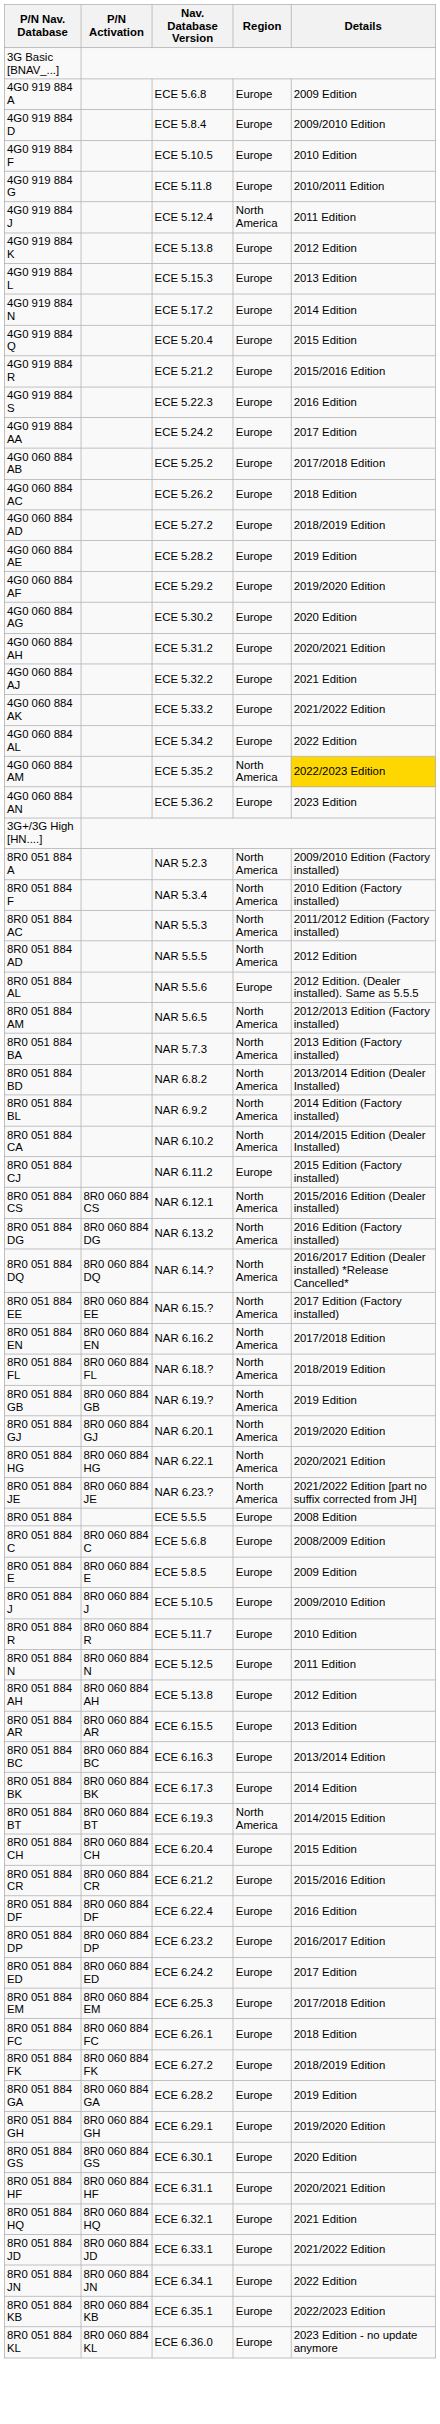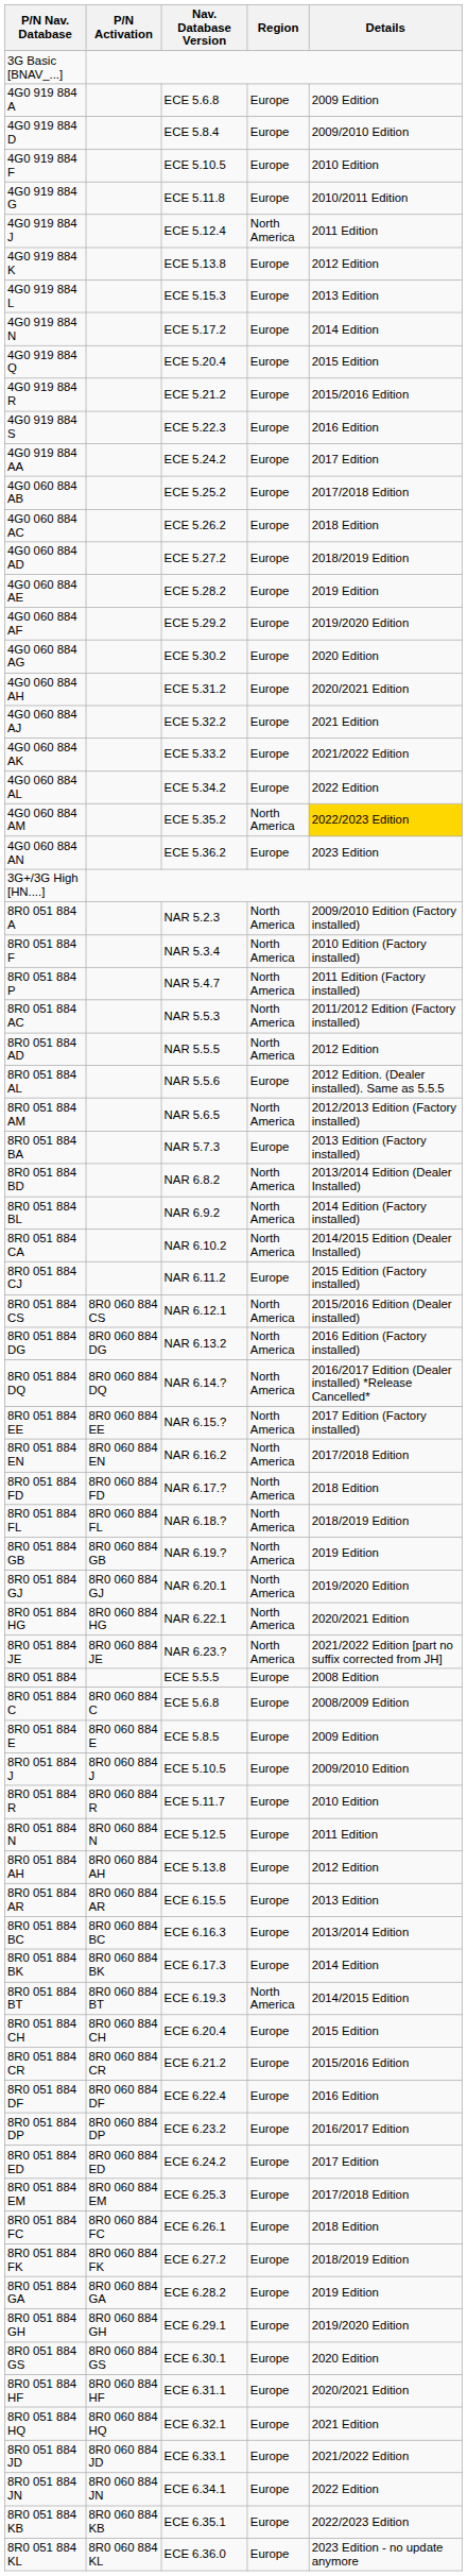 <table class="wikitable sortable sticky-header">
 <tr>
 <th>P/N Nav. Database</th>
 <th>P/N Activation</th>
 <th>Nav. Database Version</th>
 <th>Region</th>
 <th>Details</th>
 </tr>
 <tr>
 <td>3G Basic [BNAV_...]</td>
 </tr>
 <tr>
 <td>4G0 919 884 A</td>
 <td></td>
 <td>ECE 5.6.8</td>
 <td>Europe</td>
 <td>2009 Edition</td>
 </tr>
 <tr>
 <td>4G0 919 884 D</td>
 <td></td>
 <td>ECE 5.8.4</td>
 <td>Europe</td>
 <td>2009/2010 Edition</td>
 </tr>
 <tr>
 <td>4G0 919 884 F</td>
 <td></td>
 <td>ECE 5.10.5</td>
 <td>Europe</td>
 <td>2010 Edition</td>
 </tr>
 <tr>
 <td>4G0 919 884 G</td>
 <td></td>
 <td>ECE 5.11.8</td>
 <td>Europe</td>
 <td>2010/2011 Edition</td>
 </tr>
 <tr>
 <td>4G0 919 884 J</td>
 <td></td>
 <td>ECE 5.12.4</td>
 <td>North America</td>
 <td>2011 Edition</td>
 </tr>
 <tr>
 <td>4G0 919 884 K</td>
 <td></td>
 <td>ECE 5.13.8</td>
 <td>Europe</td>
 <td>2012 Edition</td>
 </tr>
 <tr>
 <td>4G0 919 884 L</td>
 <td></td>
 <td>ECE 5.15.3</td>
 <td>Europe</td>
 <td>2013 Edition</td>
 </tr>
 <tr>
 <td>4G0 919 884 N</td>
 <td></td>
 <td>ECE 5.17.2</td>
 <td>Europe</td>
 <td>2014 Edition</td>
 </tr>
 <tr>
 <td>4G0 919 884 Q</td>
 <td></td>
 <td>ECE 5.20.4</td>
 <td>Europe</td>
 <td>2015 Edition</td>
 </tr>
 <tr>
 <td>4G0 919 884 R</td>
 <td></td>
 <td>ECE 5.21.2</td>
 <td>Europe</td>
 <td>2015/2016 Edition</td>
 </tr>
 <tr>
 <td>4G0 919 884 S</td>
 <td></td>
 <td>ECE 5.22.3</td>
 <td>Europe</td>
 <td>2016 Edition</td>
 </tr>
 <tr>
 <td>4G0 919 884 AA</td>
 <td></td>
 <td>ECE 5.24.2</td>
 <td>Europe</td>
 <td>2017 Edition</td>
 </tr>
 <tr>
 <td>4G0 060 884 AB</td>
 <td></td>
 <td>ECE 5.25.2</td>
 <td>Europe</td>
 <td>2017/2018 Edition</td>
 </tr>
 <tr>
 <td>4G0 060 884 AC</td>
 <td></td>
 <td>ECE 5.26.2</td>
 <td>Europe</td>
 <td>2018 Edition</td>
 </tr>
 <tr>
 <td>4G0 060 884 AD</td>
 <td></td>
 <td>ECE 5.27.2</td>
 <td>Europe</td>
 <td>2018/2019 Edition</td>
 </tr>
 <tr>
 <td>4G0 060 884 AE</td>
 <td></td>
 <td>ECE 5.28.2</td>
 <td>Europe</td>
 <td>2019 Edition</td>
 </tr>
 <tr>
 <td>4G0 060 884 AF</td>
 <td></td>
 <td>ECE 5.29.2</td>
 <td>Europe</td>
 <td>2019/2020 Edition</td>
 </tr>
 <tr>
 <td>4G0 060 884 AG</td>
 <td></td>
 <td>ECE 5.30.2</td>
 <td>Europe</td>
 <td>2020 Edition</td>
 </tr>
 <tr>
 <td>4G0 060 884 AH</td>
 <td></td>
 <td>ECE 5.31.2</td>
 <td>Europe</td>
 <td>2020/2021 Edition</td>
 </tr>
 <tr>
 <td>4G0 060 884 AJ</td>
 <td></td>
 <td>ECE 5.32.2</td>
 <td>Europe</td>
 <td>2021 Edition</td>
 </tr>
 <tr>
 <td>4G0 060 884 AK</td>
 <td></td>
 <td>ECE 5.33.2</td>
 <td>Europe</td>
 <td>2021/2022 Edition</td>
 </tr>
 <tr>
 <td>4G0 060 884 AL</td>
 <td></td>
 <td>ECE 5.34.2</td>
 <td>Europe</td>
 <td>2022 Edition</td>
 </tr>
 <tr>
 <td>4G0 060 884 AM</td>
 <td></td>
 <td>ECE 5.35.2</td>
 <td>North America</td>
 <td style="background: gold;">2022/2023 Edition</td>
 </tr>
 <tr>
 <td>4G0 060 884 AN</td>
 <td></td>
 <td>ECE 5.36.2</td>
 <td>Europe</td>
 <td>2023 Edition</td>
 </tr>
 <tr>
 <td>3G+/3G High [HN....]</td>
 </tr>
 <tr>
 <td>8R0 051 884 A</td>
 <td></td>
 <td>NAR 5.2.3</td>
 <td>North America</td>
 <td>2009/2010 Edition (Factory installed)</td>
 </tr>
 <tr>
 <td>8R0 051 884 F</td>
 <td></td>
 <td>NAR 5.3.4</td>
 <td>North America</td>
 <td>2010 Edition (Factory installed)</td>
 </tr>
 <tr>
+<td>8R0 051 884 P</td>
+<td></td>
+<td>NAR 5.4.7</td>
+<td>North America</td>
+<td>2011 Edition (Factory installed)</td>
+</tr>
+<tr>
 <td>8R0 051 884 AC</td>
 <td></td>
 <td>NAR 5.5.3</td>
 <td>North America</td>
 <td>2011/2012 Edition (Factory installed)</td>
 </tr>
 <tr>
 <td>8R0 051 884 AD</td>
 <td></td>
 <td>NAR 5.5.5</td>
 <td>North America</td>
 <td>2012 Edition</td>
 </tr>
 <tr>
 <td>8R0 051 884 AL</td>
 <td></td>
 <td>NAR 5.5.6</td>
 <td>Europe</td>
 <td>2012 Edition. (Dealer installed). Same as 5.5.5</td>
 </tr>
 <tr>
 <td>8R0 051 884 AM</td>
 <td></td>
 <td>NAR 5.6.5</td>
 <td>North America</td>
 <td>2012/2013 Edition (Factory installed)</td>
 </tr>
 <tr>
 <td>8R0 051 884 BA</td>
 <td></td>
 <td>NAR 5.7.3</td>
-<td>North America</td>
+<td>Europe</td>
 <td>2013 Edition (Factory installed)</td>
 </tr>
 <tr>
 <td>8R0 051 884 BD</td>
 <td></td>
 <td>NAR 6.8.2</td>
 <td>North America</td>
 <td>2013/2014 Edition (Dealer Installed)</td>
 </tr>
 <tr>
 <td>8R0 051 884 BL</td>
 <td></td>
 <td>NAR 6.9.2</td>
 <td>North America</td>
 <td>2014 Edition (Factory installed)</td>
 </tr>
 <tr>
 <td>8R0 051 884 CA</td>
 <td></td>
 <td>NAR 6.10.2</td>
 <td>North America</td>
 <td>2014/2015 Edition (Dealer Installed)</td>
 </tr>
 <tr>
 <td>8R0 051 884 CJ</td>
 <td></td>
 <td>NAR 6.11.2</td>
 <td>Europe</td>
 <td>2015 Edition (Factory installed)</td>
 </tr>
 <tr>
 <td>8R0 051 884 CS</td>
 <td>8R0 060 884 CS</td>
 <td>NAR 6.12.1</td>
 <td>North America</td>
 <td>2015/2016 Edition (Dealer installed)</td>
 </tr>
 <tr>
 <td>8R0 051 884 DG</td>
 <td>8R0 060 884 DG</td>
 <td>NAR 6.13.2</td>
 <td>North America</td>
 <td>2016 Edition (Factory installed)</td>
 </tr>
 <tr>
 <td>8R0 051 884 DQ</td>
 <td>8R0 060 884 DQ</td>
 <td>NAR 6.14.?</td>
 <td>North America</td>
 <td>2016/2017 Edition (Dealer installed) *Release Cancelled*</td>
 </tr>
 <tr>
 <td>8R0 051 884 EE</td>
 <td>8R0 060 884 EE</td>
 <td>NAR 6.15.?</td>
 <td>North America</td>
 <td>2017 Edition (Factory installed)</td>
 </tr>
 <tr>
 <td>8R0 051 884 EN</td>
 <td>8R0 060 884 EN</td>
 <td>NAR 6.16.2</td>
 <td>North America</td>
 <td>2017/2018 Edition</td>
+</tr>
+<tr>
+<td>8R0 051 884 FD</td>
+<td>8R0 060 884 FD</td>
+<td>NAR 6.17.?</td>
+<td>North America</td>
+<td>2018 Edition</td>
 </tr>
 <tr>
 <td>8R0 051 884 FL</td>
 <td>8R0 060 884 FL</td>
 <td>NAR 6.18.?</td>
 <td>North America</td>
 <td>2018/2019 Edition</td>
 </tr>
 <tr>
 <td>8R0 051 884 GB</td>
 <td>8R0 060 884 GB</td>
 <td>NAR 6.19.?</td>
 <td>North America</td>
 <td>2019 Edition</td>
 </tr>
 <tr>
 <td>8R0 051 884 GJ</td>
 <td>8R0 060 884 GJ</td>
 <td>NAR 6.20.1</td>
 <td>North America</td>
 <td>2019/2020 Edition</td>
 </tr>
 <tr>
 <td>8R0 051 884 HG</td>
 <td>8R0 060 884 HG</td>
 <td>NAR 6.22.1</td>
 <td>North America</td>
 <td>2020/2021 Edition</td>
 </tr>
 <tr>
 <td>8R0 051 884 JE</td>
 <td>8R0 060 884 JE</td>
 <td>NAR 6.23.?</td>
 <td>North America</td>
 <td>2021/2022 Edition  [part no suffix corrected from JH]</td>
 </tr>
 <tr>
 <td>8R0 051 884</td>
 <td></td>
 <td>ECE 5.5.5</td>
 <td>Europe</td>
 <td>2008 Edition</td>
 </tr>
 <tr>
 <td>8R0 051 884 C</td>
 <td>8R0 060 884 C</td>
 <td>ECE 5.6.8</td>
 <td>Europe</td>
 <td>2008/2009 Edition</td>
 </tr>
 <tr>
 <td>8R0 051 884 E</td>
 <td>8R0 060 884 E</td>
 <td>ECE 5.8.5</td>
 <td>Europe</td>
 <td>2009 Edition</td>
 </tr>
 <tr>
 <td>8R0 051 884 J</td>
 <td>8R0 060 884 J</td>
 <td>ECE 5.10.5</td>
 <td>Europe</td>
 <td>2009/2010 Edition</td>
 </tr>
 <tr>
 <td>8R0 051 884 R</td>
 <td>8R0 060 884 R</td>
 <td>ECE 5.11.7</td>
 <td>Europe</td>
 <td>2010 Edition</td>
 </tr>
 <tr>
 <td>8R0 051 884 N</td>
 <td>8R0 060 884 N</td>
 <td>ECE 5.12.5</td>
 <td>Europe</td>
 <td>2011 Edition</td>
 </tr>
 <tr>
 <td>8R0 051 884 AH</td>
 <td>8R0 060 884 AH</td>
 <td>ECE 5.13.8</td>
 <td>Europe</td>
 <td>2012 Edition</td>
 </tr>
 <tr>
 <td>8R0 051 884 AR</td>
 <td>8R0 060 884 AR</td>
 <td>ECE 6.15.5</td>
 <td>Europe</td>
 <td>2013 Edition</td>
 </tr>
 <tr>
 <td>8R0 051 884 BC</td>
 <td>8R0 060 884 BC</td>
 <td>ECE 6.16.3</td>
 <td>Europe</td>
 <td>2013/2014 Edition</td>
 </tr>
 <tr>
 <td>8R0 051 884 BK</td>
 <td>8R0 060 884 BK</td>
 <td>ECE 6.17.3</td>
 <td>Europe</td>
 <td>2014 Edition</td>
 </tr>
 <tr>
 <td>8R0 051 884 BT</td>
 <td>8R0 060 884 BT</td>
 <td>ECE 6.19.3</td>
 <td>North America</td>
 <td>2014/2015 Edition</td>
 </tr>
 <tr>
 <td>8R0 051 884 CH</td>
 <td>8R0 060 884 CH</td>
 <td>ECE 6.20.4</td>
 <td>Europe</td>
 <td>2015 Edition</td>
 </tr>
 <tr>
 <td>8R0 051 884 CR</td>
 <td>8R0 060 884 CR</td>
 <td>ECE 6.21.2</td>
 <td>Europe</td>
 <td>2015/2016 Edition</td>
 </tr>
 <tr>
 <td>8R0 051 884 DF</td>
 <td>8R0 060 884 DF</td>
 <td>ECE 6.22.4</td>
 <td>Europe</td>
 <td>2016 Edition</td>
 </tr>
 <tr>
 <td>8R0 051 884 DP</td>
 <td>8R0 060 884 DP</td>
 <td>ECE 6.23.2</td>
 <td>Europe</td>
 <td>2016/2017 Edition</td>
 </tr>
 <tr>
 <td>8R0 051 884 ED</td>
 <td>8R0 060 884 ED</td>
 <td>ECE 6.24.2</td>
 <td>Europe</td>
 <td>2017 Edition</td>
 </tr>
 <tr>
 <td>8R0 051 884 EM</td>
 <td>8R0 060 884 EM</td>
 <td>ECE 6.25.3</td>
 <td>Europe</td>
 <td>2017/2018 Edition</td>
 </tr>
 <tr>
 <td>8R0 051 884 FC</td>
 <td>8R0 060 884 FC</td>
 <td>ECE 6.26.1</td>
 <td>Europe</td>
 <td>2018 Edition</td>
 </tr>
 <tr>
 <td>8R0 051 884 FK</td>
 <td>8R0 060 884 FK</td>
 <td>ECE 6.27.2</td>
 <td>Europe</td>
 <td>2018/2019 Edition</td>
 </tr>
 <tr>
 <td>8R0 051 884 GA</td>
 <td>8R0 060 884 GA</td>
 <td>ECE 6.28.2</td>
 <td>Europe</td>
 <td>2019 Edition</td>
 </tr>
 <tr>
 <td>8R0 051 884 GH</td>
 <td>8R0 060 884 GH</td>
 <td>ECE 6.29.1</td>
 <td>Europe</td>
 <td>2019/2020 Edition</td>
 </tr>
 <tr>
 <td>8R0 051 884 GS</td>
 <td>8R0 060 884 GS</td>
 <td>ECE 6.30.1</td>
 <td>Europe</td>
 <td>2020 Edition</td>
 </tr>
 <tr>
 <td>8R0 051 884 HF</td>
 <td>8R0 060 884 HF</td>
 <td>ECE 6.31.1</td>
 <td>Europe</td>
 <td>2020/2021 Edition</td>
 </tr>
 <tr>
 <td>8R0 051 884 HQ</td>
 <td>8R0 060 884 HQ</td>
 <td>ECE 6.32.1</td>
 <td>Europe</td>
 <td>2021 Edition</td>
 </tr>
 <tr>
 <td>8R0 051 884 JD</td>
 <td>8R0 060 884 JD</td>
 <td>ECE 6.33.1</td>
 <td>Europe</td>
 <td>2021/2022 Edition</td>
 </tr>
 <tr>
 <td>8R0 051 884 JN</td>
 <td>8R0 060 884 JN</td>
 <td>ECE 6.34.1</td>
 <td>Europe</td>
 <td>2022 Edition</td>
 </tr>
 <tr>
 <td>8R0 051 884 KB</td>
 <td>8R0 060 884 KB</td>
 <td>ECE 6.35.1</td>
 <td>Europe</td>
 <td>2022/2023 Edition</td>
 </tr>
 <tr>
 <td>8R0 051 884 KL</td>
 <td>8R0 060 884 KL</td>
 <td>ECE 6.36.0</td>
 <td>Europe</td>
 <td>2023 Edition - no update anymore</td>
 </tr>
 </table>
